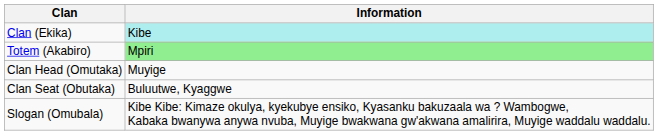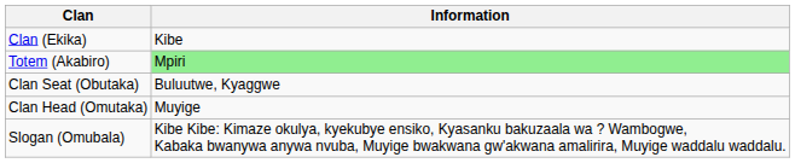 <table class="wikitable">
 <tr>
 <th>Clan</th>
 <th>Information</th>
 </tr>
 <tr>
 <td><a href='#'>Clan</a> (Ekika)</td>
-<td style="background: paleturquoise;">Kibe</td>
+<td>Kibe</td>
 </tr>
 <tr>
 <td><a href='#'>Totem</a> (Akabiro)</td>
 <td style="background: lightgreen;">Mpiri</td>
 </tr>
 <tr>
+<td>Clan Seat (Obutaka)</td>
+<td>Buluutwe, Kyaggwe</td>
+</tr>
+<tr>
 <td>Clan Head (Omutaka)</td>
 <td>Muyige</td>
-</tr>
-<tr>
-<td>Clan Seat (Obutaka)</td>
-<td>Buluutwe, Kyaggwe</td>
 </tr>
 <tr>
 <td>Slogan (Omubala)</td>
 <td>Kibe Kibe: Kimaze okulya, kyekubye ensiko, Kyasanku bakuzaala wa ? Wambogwe,<br>Kabaka bwanywa anywa nvuba, Muyige bwakwana gw'akwana amalirira, Muyige waddalu waddalu.</td>
 </tr>
 </table>
